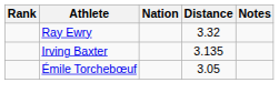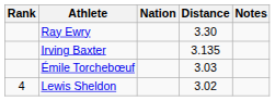 <table class="wikitable sortable" style="text-align:center">
 <tr>
 <th>Rank</th>
 <th>Athlete</th>
 <th>Nation</th>
 <th>Distance</th>
 <th>Notes</th>
 </tr>
 <tr>
 <td></td>
 <td align=left><a href='#'>Ray Ewry</a></td>
 <td align=left></td>
-<td>3.32</td>
+<td>3.30</td>
 <td></td>
 </tr>
 <tr>
 <td></td>
 <td align=left><a href='#'>Irving Baxter</a></td>
 <td align=left></td>
 <td>3.135</td>
 <td></td>
 </tr>
 <tr>
 <td></td>
 <td align=left><a href='#'>Émile Torchebœuf</a></td>
 <td align=left></td>
-<td>3.05</td>
+<td>3.03</td>
+<td></td>
+</tr>
+<tr>
+<td>4</td>
+<td align=left><a href='#'>Lewis Sheldon</a></td>
+<td align=left></td>
+<td>3.02</td>
 <td></td>
 </tr>
 </table>
